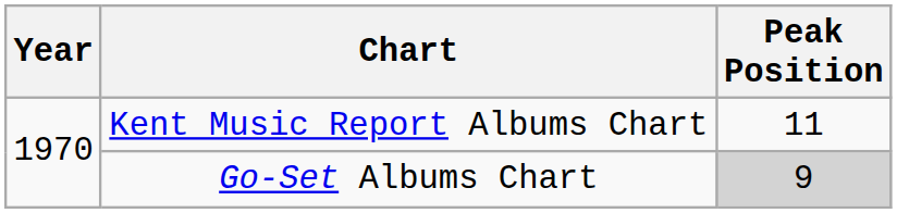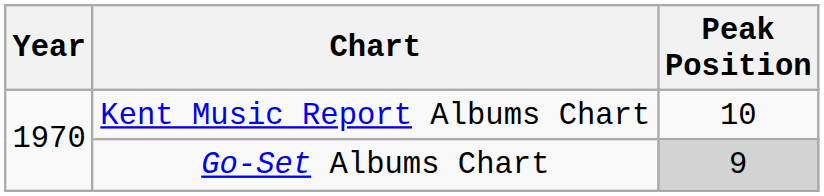 <table class="wikitable">
 <tr>
 <th>Year</th>
 <th>Chart</th>
 <th>Peak<br>Position</th>
 </tr>
 <tr>
 <td align="center" rowspan="2">1970</td>
 <td align="center"><a href='#'>Kent Music Report</a> Albums Chart</td>
-<td align="center">11</td>
+<td align="center">10</td>
 </tr>
 <tr>
 <td align="center"><em><a href='#'>Go-Set</a></em> Albums Chart</td>
 <td rowspan=1 align="center" style="background: lightgrey;">9</td>
 </tr>
 </table>
